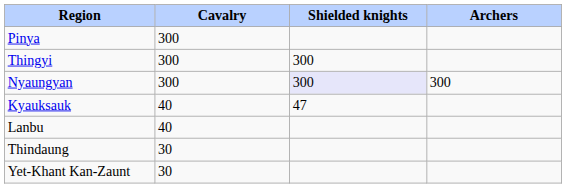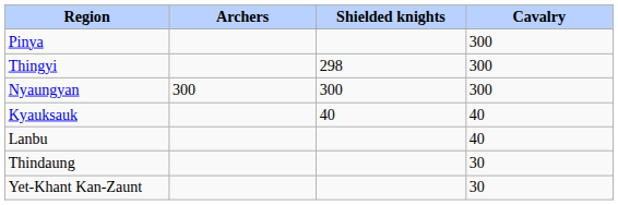 <table width=40% class="wikitable">
 <tr>
 <th style="background-color:#B9D1FF" width=10%>Region</th>
+<th style="background-color:#B9D1FF" width=10%>Archers</th>
+<th style="background-color:#B9D1FF" width=10%>Shielded knights</th>
 <th style="background-color:#B9D1FF" width=10%>Cavalry</th>
-<th style="background-color:#B9D1FF" width=10%>Shielded knights</th>
-<th style="background-color:#B9D1FF" width=10%>Archers</th>
 </tr>
 <tr>
 <td><a href='#'>Pinya</a></td>
-<td>300</td>
 <td></td>
 <td></td>
+<td>300</td>
 </tr>
 <tr>
 <td><a href='#'>Thingyi</a></td>
+<td></td>
+<td>298</td>
 <td>300</td>
-<td>300</td>
-<td></td>
 </tr>
 <tr>
 <td><a href='#'>Nyaungyan</a></td>
 <td>300</td>
-<td style="background: lavender;">300</td>
+<td>300</td>
 <td>300</td>
 </tr>
 <tr>
 <td><a href='#'>Kyauksauk</a></td>
+<td></td>
 <td>40</td>
-<td>47</td>
-<td></td>
+<td>40</td>
 </tr>
 <tr>
 <td>Lanbu</td>
-<td>40</td>
 <td></td>
 <td></td>
+<td>40</td>
 </tr>
 <tr>
 <td>Thindaung</td>
-<td>30</td>
 <td></td>
 <td></td>
+<td>30</td>
 </tr>
 <tr>
 <td>Yet-Khant Kan-Zaunt</td>
-<td>30</td>
 <td></td>
 <td></td>
+<td>30</td>
 </tr>
 </table>
